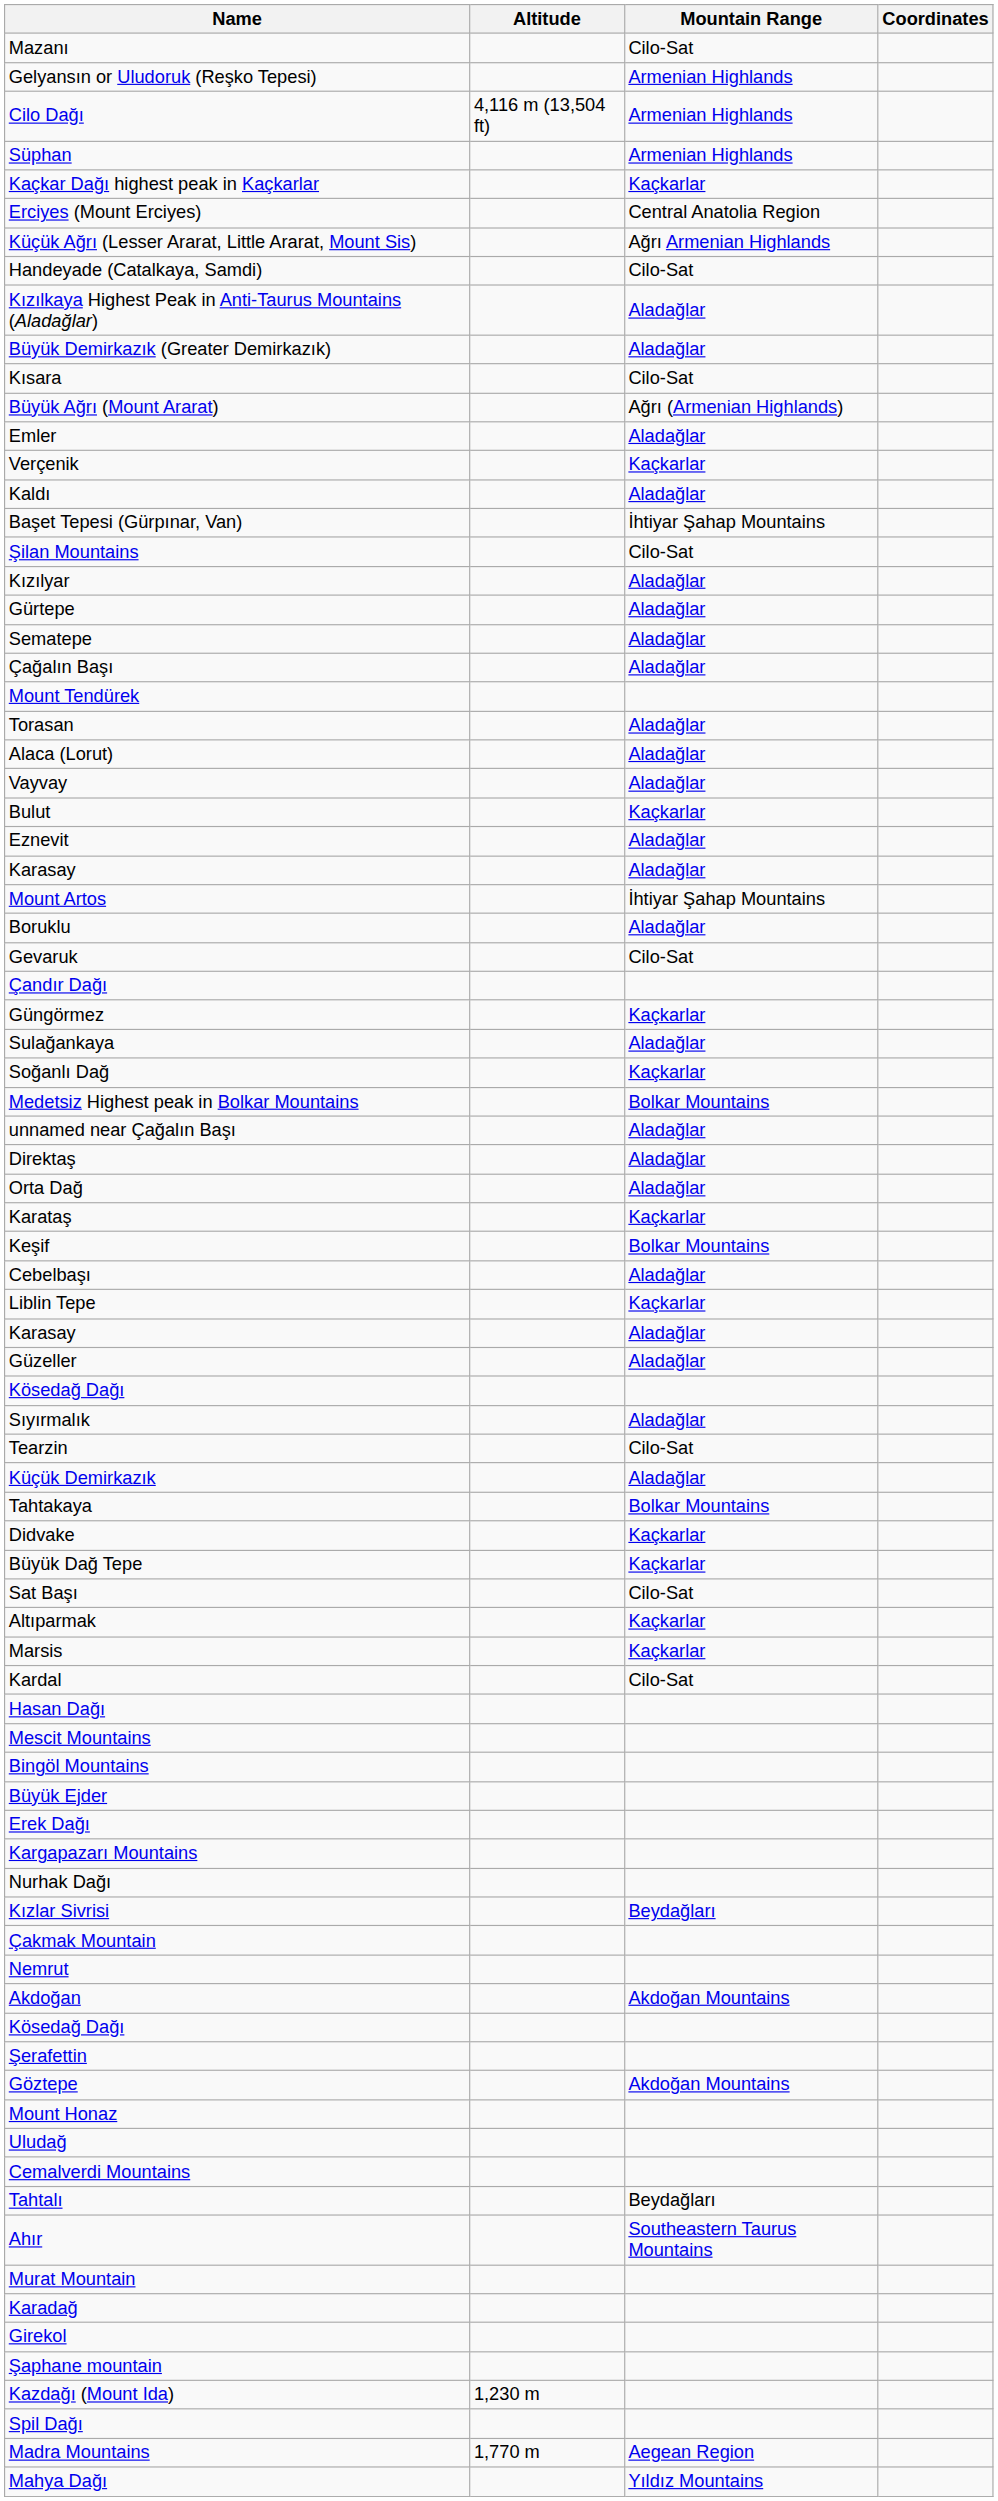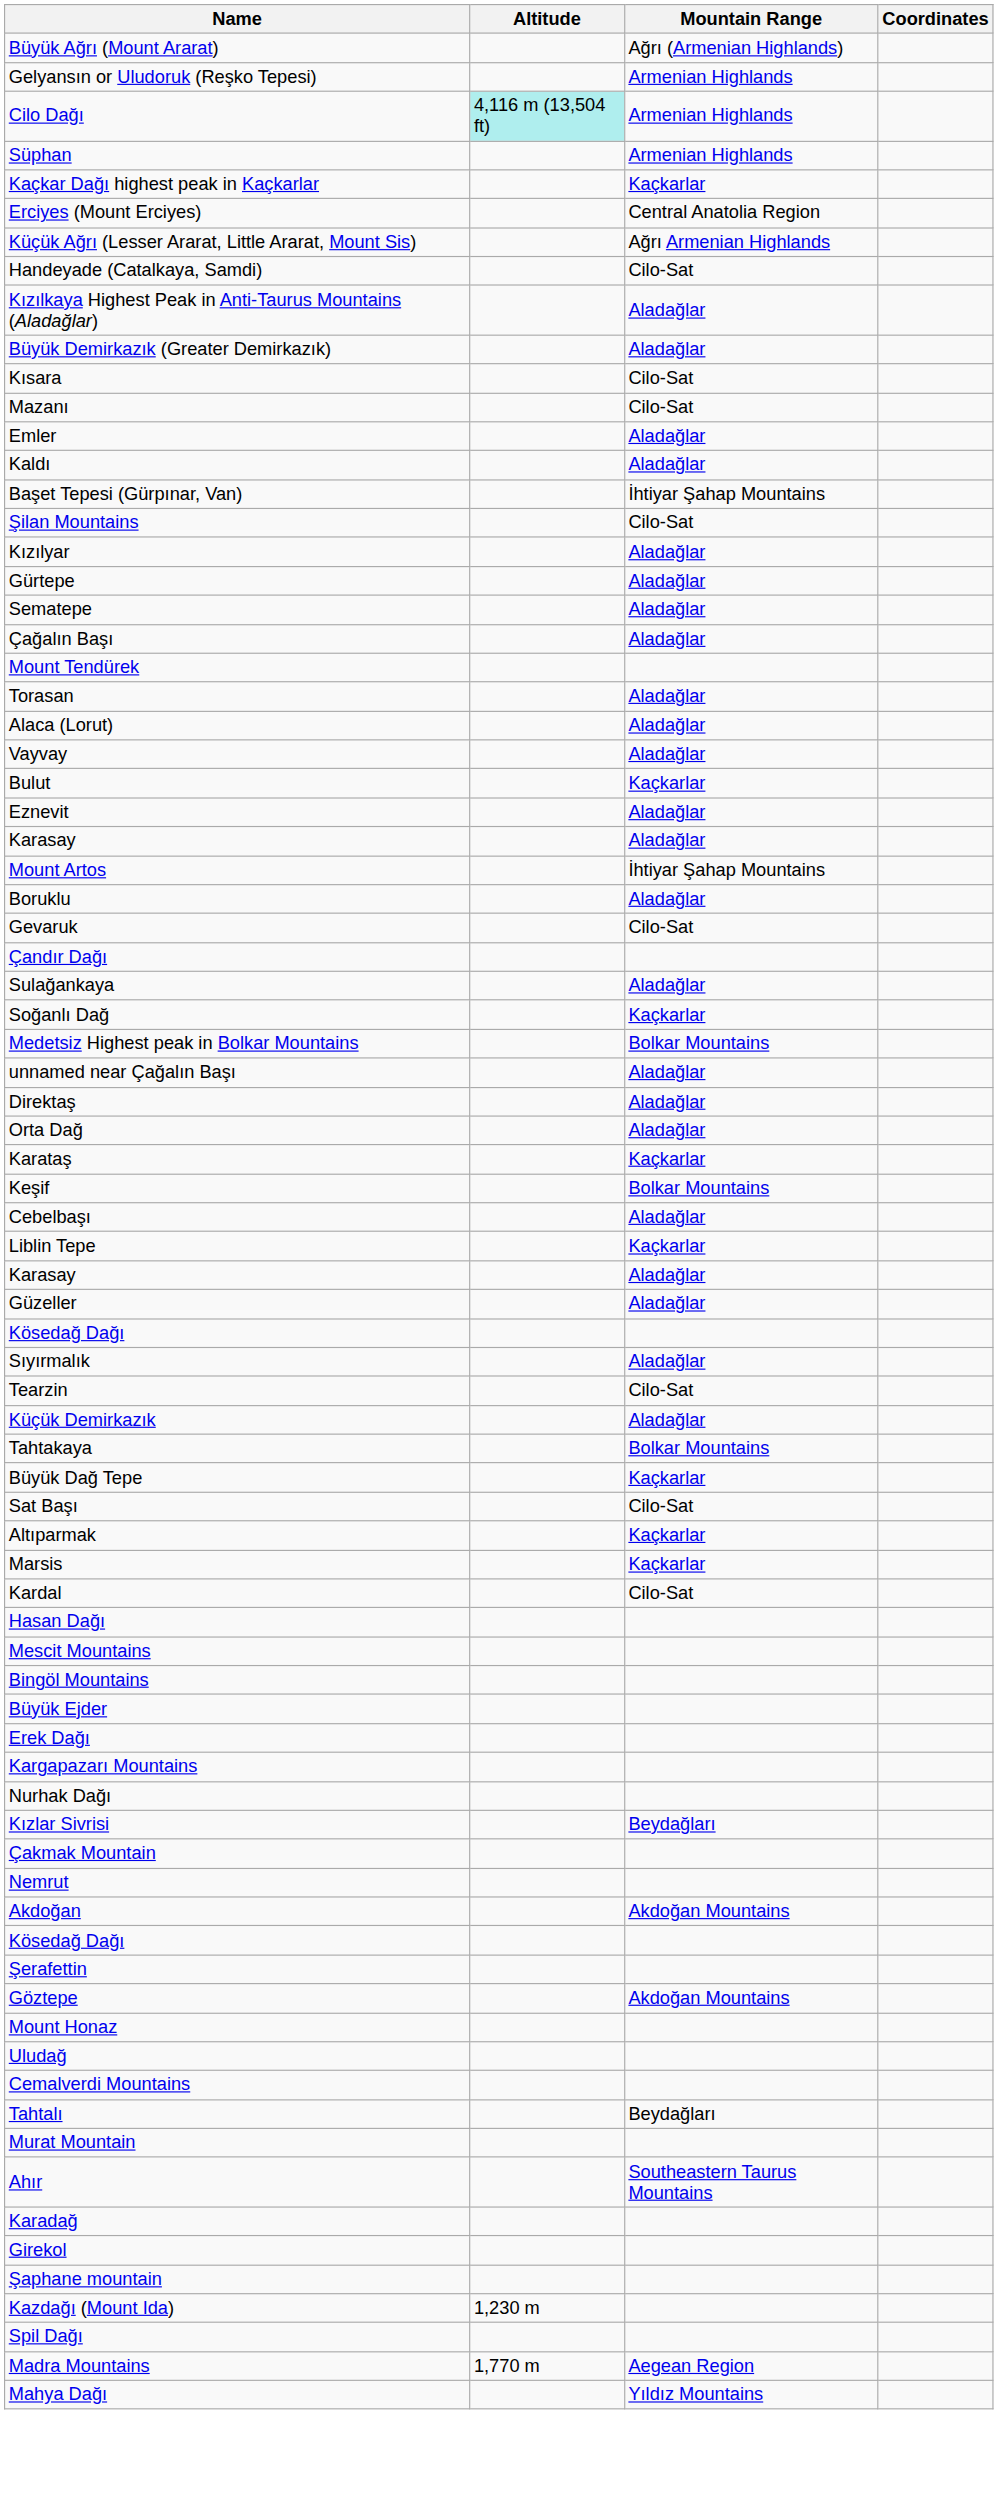 <table class="sortable wikitable">
 <tr>
 <th>Name</th>
 <th>Altitude</th>
 <th>Mountain Range</th>
 <th>Coordinates</th>
 </tr>
 <tr>
-<td>Mazanı</td>
+<td><a href='#'>Büyük Ağrı</a> (<a href='#'>Mount Ararat</a>)</td>
 <td></td>
-<td>Cilo-Sat</td>
+<td>Ağrı (<a href='#'>Armenian Highlands</a>)</td>
 <td></td>
 </tr>
 <tr>
 <td>Gelyansın or <a href='#'>Uludoruk</a> (Reşko Tepesi)</td>
 <td></td>
 <td><a href='#'>Armenian Highlands</a></td>
 <td></td>
 </tr>
 <tr>
 <td><a href='#'>Cilo Dağı</a></td>
-<td>4,116  m (13,504 ft)</td>
+<td style="background: paleturquoise;">4,116  m (13,504 ft)</td>
 <td><a href='#'>Armenian Highlands</a></td>
 <td></td>
 </tr>
 <tr>
 <td><a href='#'>Süphan</a></td>
 <td></td>
 <td><a href='#'>Armenian Highlands</a></td>
 <td></td>
 </tr>
 <tr>
 <td><a href='#'>Kaçkar Dağı</a> highest peak in <a href='#'>Kaçkarlar</a></td>
 <td></td>
 <td><a href='#'>Kaçkarlar</a></td>
 <td></td>
 </tr>
 <tr>
 <td><a href='#'>Erciyes</a> (Mount Erciyes)</td>
 <td></td>
 <td>Central Anatolia Region</td>
 <td></td>
 </tr>
 <tr>
 <td><a href='#'>Küçük Ağrı</a> (Lesser Ararat, Little Ararat, <a href='#'>Mount Sis</a>)</td>
 <td></td>
 <td>Ağrı <a href='#'>Armenian Highlands</a></td>
 <td></td>
 </tr>
 <tr>
 <td>Handeyade (Catalkaya, Samdi)</td>
 <td></td>
 <td>Cilo-Sat</td>
 <td></td>
 </tr>
 <tr>
 <td><a href='#'>Kızılkaya</a> Highest Peak in <a href='#'>Anti-Taurus Mountains</a> (<em>Aladağlar</em>)</td>
 <td></td>
 <td><a href='#'>Aladağlar</a></td>
 <td></td>
 </tr>
 <tr>
 <td><a href='#'>Büyük Demirkazık</a> (Greater Demirkazık)</td>
 <td></td>
 <td><a href='#'>Aladağlar</a></td>
 <td></td>
 </tr>
 <tr>
 <td>Kısara</td>
 <td></td>
 <td>Cilo-Sat</td>
 <td></td>
 </tr>
 <tr>
-<td><a href='#'>Büyük Ağrı</a> (<a href='#'>Mount Ararat</a>)</td>
+<td>Mazanı</td>
 <td></td>
-<td>Ağrı (<a href='#'>Armenian Highlands</a>)</td>
+<td>Cilo-Sat</td>
 <td></td>
 </tr>
 <tr>
 <td>Emler</td>
 <td></td>
 <td><a href='#'>Aladağlar</a></td>
-<td></td>
-</tr>
-<tr>
-<td>Verçenik</td>
-<td></td>
-<td><a href='#'>Kaçkarlar</a></td>
 <td></td>
 </tr>
 <tr>
 <td>Kaldı</td>
 <td></td>
 <td><a href='#'>Aladağlar</a></td>
 <td></td>
 </tr>
 <tr>
 <td>Başet Tepesi (Gürpınar, Van)</td>
 <td></td>
 <td>İhtiyar Şahap Mountains</td>
 <td></td>
 </tr>
 <tr>
 <td><a href='#'>Şilan Mountains</a></td>
 <td></td>
 <td>Cilo-Sat</td>
 <td></td>
 </tr>
 <tr>
 <td>Kızılyar</td>
 <td></td>
 <td><a href='#'>Aladağlar</a></td>
 <td></td>
 </tr>
 <tr>
 <td>Gürtepe</td>
 <td></td>
 <td><a href='#'>Aladağlar</a></td>
 <td></td>
 </tr>
 <tr>
 <td>Sematepe</td>
 <td></td>
 <td><a href='#'>Aladağlar</a></td>
 <td></td>
 </tr>
 <tr>
 <td>Çağalın Başı</td>
 <td></td>
 <td><a href='#'>Aladağlar</a></td>
 <td></td>
 </tr>
 <tr>
 <td><a href='#'>Mount Tendürek</a></td>
 <td></td>
 <td></td>
 <td></td>
 </tr>
 <tr>
 <td>Torasan</td>
 <td></td>
 <td><a href='#'>Aladağlar</a></td>
 <td></td>
 </tr>
 <tr>
 <td>Alaca (Lorut)</td>
 <td></td>
 <td><a href='#'>Aladağlar</a></td>
 <td></td>
 </tr>
 <tr>
 <td>Vayvay</td>
 <td></td>
 <td><a href='#'>Aladağlar</a></td>
 <td></td>
 </tr>
 <tr>
 <td>Bulut</td>
 <td></td>
 <td><a href='#'>Kaçkarlar</a></td>
 <td></td>
 </tr>
 <tr>
 <td>Eznevit</td>
 <td></td>
 <td><a href='#'>Aladağlar</a></td>
 <td></td>
 </tr>
 <tr>
 <td>Karasay</td>
 <td></td>
 <td><a href='#'>Aladağlar</a></td>
 <td></td>
 </tr>
 <tr>
 <td><a href='#'>Mount Artos</a></td>
 <td></td>
 <td>İhtiyar Şahap Mountains</td>
 <td></td>
 </tr>
 <tr>
 <td>Boruklu</td>
 <td></td>
 <td><a href='#'>Aladağlar</a></td>
 <td></td>
 </tr>
 <tr>
 <td>Gevaruk</td>
 <td></td>
 <td>Cilo-Sat</td>
 <td></td>
 </tr>
 <tr>
 <td><a href='#'>Çandır Dağı</a></td>
 <td></td>
 <td></td>
 <td></td>
 </tr>
 <tr>
-<td>Güngörmez</td>
-<td></td>
-<td><a href='#'>Kaçkarlar</a></td>
-<td></td>
-</tr>
-<tr>
 <td>Sulağankaya</td>
 <td></td>
 <td><a href='#'>Aladağlar</a></td>
 <td></td>
 </tr>
 <tr>
 <td>Soğanlı Dağ</td>
 <td></td>
 <td><a href='#'>Kaçkarlar</a></td>
 <td></td>
 </tr>
 <tr>
 <td><a href='#'>Medetsiz</a> Highest peak in <a href='#'>Bolkar Mountains</a></td>
 <td></td>
 <td><a href='#'>Bolkar Mountains</a></td>
 <td></td>
 </tr>
 <tr>
 <td>unnamed near Çağalın Başı</td>
 <td></td>
 <td><a href='#'>Aladağlar</a></td>
 <td></td>
 </tr>
 <tr>
 <td>Direktaş</td>
 <td></td>
 <td><a href='#'>Aladağlar</a></td>
 <td></td>
 </tr>
 <tr>
 <td>Orta Dağ</td>
 <td></td>
 <td><a href='#'>Aladağlar</a></td>
 <td></td>
 </tr>
 <tr>
 <td>Karataş</td>
 <td></td>
 <td><a href='#'>Kaçkarlar</a></td>
 <td></td>
 </tr>
 <tr>
 <td>Keşif</td>
 <td></td>
 <td><a href='#'>Bolkar Mountains</a></td>
 <td></td>
 </tr>
 <tr>
 <td>Cebelbaşı</td>
 <td></td>
 <td><a href='#'>Aladağlar</a></td>
 <td></td>
 </tr>
 <tr>
 <td>Liblin Tepe</td>
 <td></td>
 <td><a href='#'>Kaçkarlar</a></td>
 <td></td>
 </tr>
 <tr>
 <td>Karasay</td>
 <td></td>
 <td><a href='#'>Aladağlar</a></td>
 <td></td>
 </tr>
 <tr>
 <td>Güzeller</td>
 <td></td>
 <td><a href='#'>Aladağlar</a></td>
 <td></td>
 </tr>
 <tr>
 <td><a href='#'>Kösedağ Dağı</a></td>
 <td></td>
 <td></td>
 <td></td>
 </tr>
 <tr>
 <td>Sıyırmalık</td>
 <td></td>
 <td><a href='#'>Aladağlar</a></td>
 <td></td>
 </tr>
 <tr>
 <td>Tearzin</td>
 <td></td>
 <td>Cilo-Sat</td>
 <td></td>
 </tr>
 <tr>
 <td><a href='#'>Küçük Demirkazık</a></td>
 <td></td>
 <td><a href='#'>Aladağlar</a></td>
 <td></td>
 </tr>
 <tr>
 <td>Tahtakaya</td>
 <td></td>
 <td><a href='#'>Bolkar Mountains</a></td>
-<td></td>
-</tr>
-<tr>
-<td>Didvake</td>
-<td></td>
-<td><a href='#'>Kaçkarlar</a></td>
 <td></td>
 </tr>
 <tr>
 <td>Büyük Dağ Tepe</td>
 <td></td>
 <td><a href='#'>Kaçkarlar</a></td>
 <td></td>
 </tr>
 <tr>
 <td>Sat Başı</td>
 <td></td>
 <td>Cilo-Sat</td>
 <td></td>
 </tr>
 <tr>
 <td>Altıparmak</td>
 <td></td>
 <td><a href='#'>Kaçkarlar</a></td>
 <td></td>
 </tr>
 <tr>
 <td>Marsis</td>
 <td></td>
 <td><a href='#'>Kaçkarlar</a></td>
 <td></td>
 </tr>
 <tr>
 <td>Kardal</td>
 <td></td>
 <td>Cilo-Sat</td>
 <td></td>
 </tr>
 <tr>
 <td><a href='#'>Hasan Dağı</a></td>
 <td></td>
 <td></td>
 <td></td>
 </tr>
 <tr>
 <td><a href='#'>Mescit Mountains</a></td>
 <td></td>
 <td></td>
 <td></td>
 </tr>
 <tr>
 <td><a href='#'>Bingöl Mountains</a></td>
 <td></td>
 <td></td>
 <td><br></td>
 </tr>
 <tr>
 <td><a href='#'>Büyük Ejder</a></td>
 <td></td>
 <td></td>
 <td></td>
 </tr>
 <tr>
 <td><a href='#'>Erek Dağı</a></td>
 <td></td>
 <td></td>
 <td></td>
 </tr>
 <tr>
 <td><a href='#'>Kargapazarı Mountains</a></td>
 <td></td>
 <td></td>
 <td></td>
 </tr>
 <tr>
 <td>Nurhak Dağı</td>
 <td></td>
 <td></td>
 <td></td>
 </tr>
 <tr>
 <td><a href='#'>Kızlar Sivrisi</a></td>
 <td></td>
 <td><a href='#'>Beydağları</a></td>
 <td></td>
 </tr>
 <tr>
 <td><a href='#'>Çakmak Mountain</a></td>
 <td></td>
 <td></td>
 <td></td>
 </tr>
 <tr>
 <td><a href='#'>Nemrut</a></td>
 <td></td>
 <td></td>
 <td></td>
 </tr>
 <tr>
 <td><a href='#'>Akdoğan</a></td>
 <td></td>
 <td><a href='#'>Akdoğan Mountains</a></td>
 <td></td>
 </tr>
 <tr>
 <td><a href='#'>Kösedağ Dağı</a></td>
 <td></td>
 <td></td>
 <td></td>
 </tr>
 <tr>
 <td><a href='#'>Şerafettin</a></td>
 <td></td>
 <td></td>
 <td><br></td>
 </tr>
 <tr>
 <td><a href='#'>Göztepe</a></td>
 <td></td>
 <td><a href='#'>Akdoğan Mountains</a></td>
 <td></td>
 </tr>
 <tr>
 <td><a href='#'>Mount Honaz</a></td>
 <td></td>
 <td></td>
 <td></td>
 </tr>
 <tr>
 <td><a href='#'>Uludağ</a></td>
 <td></td>
 <td></td>
 <td></td>
 </tr>
 <tr>
 <td><a href='#'>Cemalverdi Mountains</a></td>
 <td></td>
 <td></td>
 <td></td>
 </tr>
 <tr>
 <td><a href='#'>Tahtalı</a></td>
 <td></td>
 <td>Beydağları</td>
 <td></td>
 </tr>
 <tr>
+<td><a href='#'>Murat Mountain</a></td>
+<td></td>
+<td></td>
+<td></td>
+</tr>
+<tr>
 <td><a href='#'>Ahır</a></td>
 <td></td>
 <td><a href='#'>Southeastern Taurus Mountains</a></td>
-<td></td>
-</tr>
-<tr>
-<td><a href='#'>Murat Mountain</a></td>
-<td></td>
-<td></td>
 <td></td>
 </tr>
 <tr>
 <td><a href='#'>Karadağ</a></td>
 <td></td>
 <td></td>
 <td></td>
 </tr>
 <tr>
 <td><a href='#'>Girekol</a></td>
 <td></td>
 <td></td>
 <td></td>
 </tr>
 <tr>
 <td><a href='#'>Şaphane mountain</a></td>
 <td></td>
 <td></td>
 <td></td>
 </tr>
 <tr>
 <td><a href='#'>Kazdağı</a> (<a href='#'>Mount Ida</a>)</td>
 <td>1,230 m</td>
 <td></td>
 <td></td>
 </tr>
 <tr>
 <td><a href='#'>Spil Dağı</a></td>
 <td></td>
 <td></td>
 <td></td>
 </tr>
 <tr>
 <td><a href='#'>Madra Mountains</a></td>
 <td>1,770 m</td>
 <td><a href='#'>Aegean Region</a></td>
 <td></td>
 </tr>
 <tr>
 <td><a href='#'>Mahya Dağı</a></td>
 <td></td>
 <td><a href='#'>Yıldız Mountains</a></td>
 <td></td>
 </tr>
 </table>
